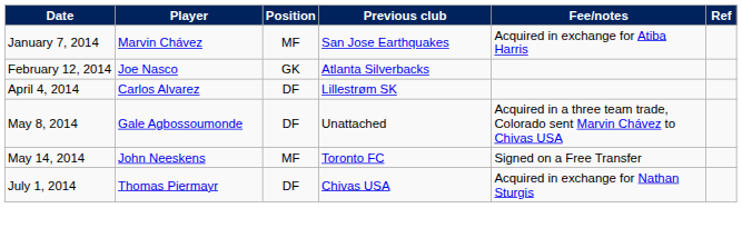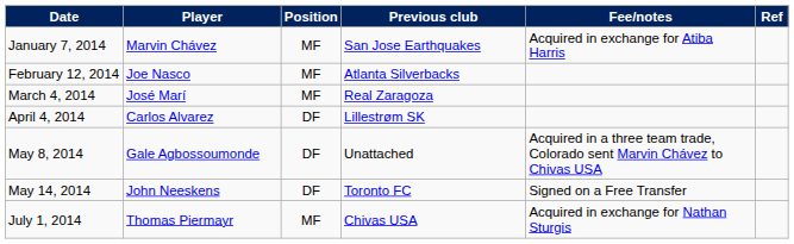 <table class="wikitable" style="text-align:left; font-size:95%;">
 <tr>
 <th style="background:#00235d; color:#fff; width:125px;">Date</th>
 <th style="background:#00235d; color:#fff; width:170px;">Player</th>
 <th style="background:#00235d; color:#fff; width:50px;">Position</th>
 <th style="background:#00235d; color:#fff; width:200px;">Previous club</th>
 <th style="background:#00235d; color:#fff; width:250px;">Fee/notes</th>
 <th style="background:#00235d; color:#fff; width:30px;">Ref</th>
 </tr>
 <tr>
 <td>January 7, 2014</td>
 <td> <a href='#'>Marvin Chávez</a></td>
 <td style="text-align:center;">MF</td>
 <td> <a href='#'>San Jose Earthquakes</a></td>
 <td>Acquired in exchange for <a href='#'>Atiba Harris</a></td>
 <td style="text-align:center;"></td>
 </tr>
 <tr>
 <td>February 12, 2014</td>
 <td> <a href='#'>Joe Nasco</a></td>
-<td style="text-align:center;">GK</td>
+<td style="text-align:center;">MF</td>
 <td> <a href='#'>Atlanta Silverbacks</a></td>
+<td></td>
+<td style="text-align:center;"></td>
+</tr>
+<tr>
+<td>March 4, 2014</td>
+<td> <a href='#'>José Marí</a></td>
+<td style="text-align:center;">MF</td>
+<td> <a href='#'>Real Zaragoza</a></td>
 <td></td>
 <td style="text-align:center;"></td>
 </tr>
 <tr>
 <td>April 4, 2014</td>
 <td> <a href='#'>Carlos Alvarez</a></td>
 <td style="text-align:center;">DF</td>
 <td> <a href='#'>Lillestrøm SK</a></td>
 <td></td>
 <td style="text-align:center;"></td>
 </tr>
 <tr>
 <td>May 8, 2014</td>
 <td> <a href='#'>Gale Agbossoumonde</a></td>
 <td style="text-align:center;">DF</td>
 <td>Unattached</td>
 <td>Acquired in a three team trade, Colorado sent <a href='#'>Marvin Chávez</a> to <a href='#'>Chivas USA</a></td>
 <td style="text-align:center;"></td>
 </tr>
 <tr>
 <td>May 14, 2014</td>
 <td> <a href='#'>John Neeskens</a></td>
-<td style="text-align:center;">MF</td>
+<td style="text-align:center;">DF</td>
 <td> <a href='#'>Toronto FC</a></td>
 <td>Signed on a Free Transfer</td>
 <td style="text-align:center;"></td>
 </tr>
 <tr>
 <td>July 1, 2014</td>
 <td> <a href='#'>Thomas Piermayr</a></td>
-<td style="text-align:center;">DF</td>
+<td style="text-align:center;">MF</td>
 <td> <a href='#'>Chivas USA</a></td>
 <td>Acquired in exchange for <a href='#'>Nathan Sturgis</a></td>
 <td style="text-align:center;"></td>
 </tr>
 </table>
